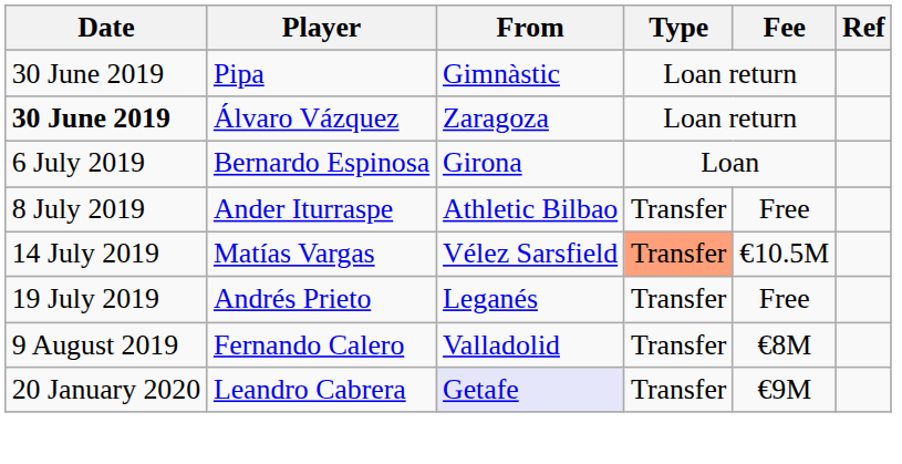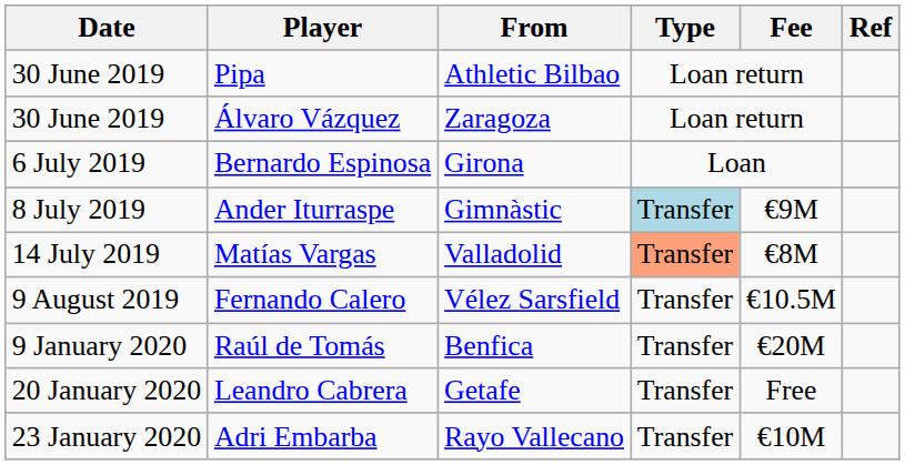 <table class="wikitable">
 <tr>
 <th>Date</th>
 <th>Player</th>
 <th>From</th>
 <th>Type</th>
 <th>Fee</th>
 <th>Ref</th>
 </tr>
 <tr>
 <td>30 June 2019</td>
 <td> <a href='#'>Pipa</a></td>
-<td><a href='#'>Gimnàstic</a></td>
+<td><a href='#'>Athletic Bilbao</a></td>
 <td align=center colspan=2>Loan return</td>
 <td align=center></td>
 </tr>
 <tr>
-<td><strong>30 June 2019</strong></td>
+<td>30 June 2019</td>
 <td> <a href='#'>Álvaro Vázquez</a></td>
 <td><a href='#'>Zaragoza</a></td>
 <td align=center colspan=2>Loan return</td>
 <td align=center></td>
 </tr>
 <tr>
 <td>6 July 2019</td>
 <td> <a href='#'>Bernardo Espinosa</a></td>
 <td><a href='#'>Girona</a></td>
 <td align=center colspan=2>Loan</td>
 <td align=center></td>
 </tr>
 <tr>
 <td>8 July 2019</td>
 <td> <a href='#'>Ander Iturraspe</a></td>
-<td><a href='#'>Athletic Bilbao</a></td>
+<td><a href='#'>Gimnàstic</a></td>
+<td align=center style="background: lightblue;">Transfer</td>
+<td align=center>€9M</td>
+<td align=center></td>
+</tr>
+<tr>
+<td>14 July 2019</td>
+<td> <a href='#'>Matías Vargas</a></td>
+<td><a href='#'>Valladolid</a></td>
+<td align=center style="background: lightsalmon;">Transfer</td>
+<td align=center>€8M</td>
+<td align=center></td>
+</tr>
+<tr>
+<td>9 August 2019</td>
+<td> <a href='#'>Fernando Calero</a></td>
+<td> <a href='#'>Vélez Sarsfield</a></td>
+<td align=center>Transfer</td>
+<td align=center>€10.5M</td>
+<td align=center></td>
+</tr>
+<tr>
+<td>9 January 2020</td>
+<td> <a href='#'>Raúl de Tomás</a></td>
+<td> <a href='#'>Benfica</a></td>
+<td align=center>Transfer</td>
+<td align=center>€20M</td>
+<td align=center></td>
+</tr>
+<tr>
+<td>20 January 2020</td>
+<td> <a href='#'>Leandro Cabrera</a></td>
+<td><a href='#'>Getafe</a></td>
 <td align=center>Transfer</td>
 <td align=center>Free</td>
 <td align=center></td>
 </tr>
 <tr>
-<td>14 July 2019</td>
-<td> <a href='#'>Matías Vargas</a></td>
-<td> <a href='#'>Vélez Sarsfield</a></td>
-<td align=center style="background: lightsalmon;">Transfer</td>
-<td align=center>€10.5M</td>
-<td align=center></td>
-</tr>
-<tr>
-<td>19 July 2019</td>
-<td> <a href='#'>Andrés Prieto</a></td>
-<td><a href='#'>Leganés</a></td>
+<td>23 January 2020</td>
+<td> <a href='#'>Adri Embarba</a></td>
+<td><a href='#'>Rayo Vallecano</a></td>
 <td align=center>Transfer</td>
-<td align=center>Free</td>
-<td align=center></td>
-</tr>
-<tr>
-<td>9 August 2019</td>
-<td> <a href='#'>Fernando Calero</a></td>
-<td><a href='#'>Valladolid</a></td>
-<td align=center>Transfer</td>
-<td align=center>€8M</td>
-<td align=center></td>
-</tr>
-<tr>
-<td>20 January 2020</td>
-<td> <a href='#'>Leandro Cabrera</a></td>
-<td style="background: lavender;"><a href='#'>Getafe</a></td>
-<td align=center>Transfer</td>
-<td align=center>€9M</td>
+<td align=center>€10M</td>
 <td align=center></td>
 </tr>
 </table>
